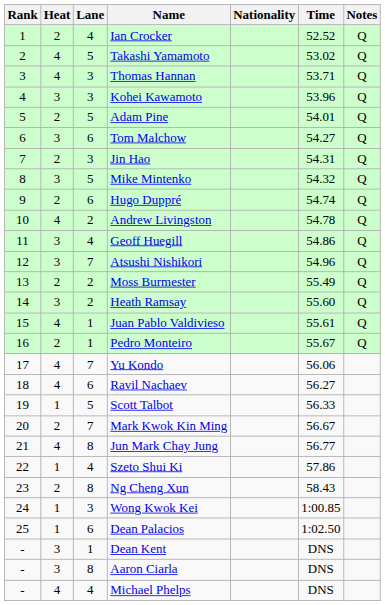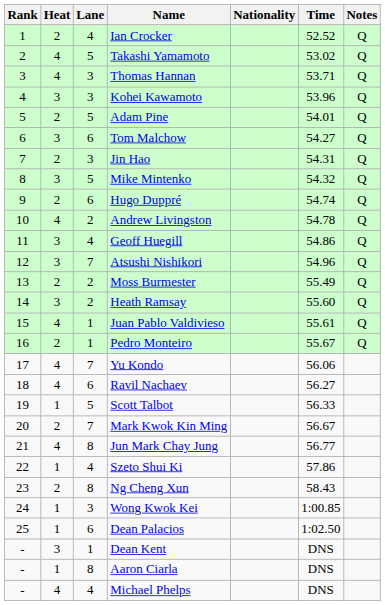 <table class="wikitable sortable" style="text-align:center">
 <tr>
 <th>Rank</th>
 <th>Heat</th>
 <th>Lane</th>
 <th>Name</th>
 <th>Nationality</th>
 <th>Time</th>
 <th>Notes</th>
 </tr>
 <tr bgcolor=ccffcc>
 <td>1</td>
 <td>2</td>
 <td>4</td>
 <td align=left><a href='#'>Ian Crocker</a></td>
 <td align=left></td>
 <td>52.52</td>
 <td>Q</td>
 </tr>
 <tr bgcolor=ccffcc>
 <td>2</td>
 <td>4</td>
 <td>5</td>
 <td align=left><a href='#'>Takashi Yamamoto</a></td>
 <td align=left></td>
 <td>53.02</td>
 <td>Q</td>
 </tr>
 <tr bgcolor=ccffcc>
 <td>3</td>
 <td>4</td>
 <td>3</td>
 <td align=left><a href='#'>Thomas Hannan</a></td>
 <td align=left></td>
 <td>53.71</td>
 <td>Q</td>
 </tr>
 <tr bgcolor=ccffcc>
 <td>4</td>
 <td>3</td>
 <td>3</td>
 <td align=left><a href='#'>Kohei Kawamoto</a></td>
 <td align=left></td>
 <td>53.96</td>
 <td>Q</td>
 </tr>
 <tr bgcolor=ccffcc>
 <td>5</td>
 <td>2</td>
 <td>5</td>
 <td align=left><a href='#'>Adam Pine</a></td>
 <td align=left></td>
 <td>54.01</td>
 <td>Q</td>
 </tr>
 <tr bgcolor=ccffcc>
 <td>6</td>
 <td>3</td>
 <td>6</td>
 <td align=left><a href='#'>Tom Malchow</a></td>
 <td align=left></td>
 <td>54.27</td>
 <td>Q</td>
 </tr>
 <tr bgcolor=ccffcc>
 <td>7</td>
 <td>2</td>
 <td>3</td>
 <td align=left><a href='#'>Jin Hao</a></td>
 <td align=left></td>
 <td>54.31</td>
 <td>Q</td>
 </tr>
 <tr bgcolor=ccffcc>
 <td>8</td>
 <td>3</td>
 <td>5</td>
 <td align=left><a href='#'>Mike Mintenko</a></td>
 <td align=left></td>
 <td>54.32</td>
 <td>Q</td>
 </tr>
 <tr bgcolor=ccffcc>
 <td>9</td>
 <td>2</td>
 <td>6</td>
 <td align=left><a href='#'>Hugo Duppré</a></td>
 <td align=left></td>
 <td>54.74</td>
 <td>Q</td>
 </tr>
 <tr bgcolor=ccffcc>
 <td>10</td>
 <td>4</td>
 <td>2</td>
 <td align=left><a href='#'>Andrew Livingston</a></td>
 <td align=left></td>
 <td>54.78</td>
 <td>Q</td>
 </tr>
 <tr bgcolor=ccffcc>
 <td>11</td>
 <td>3</td>
 <td>4</td>
 <td align=left><a href='#'>Geoff Huegill</a></td>
 <td align=left></td>
 <td>54.86</td>
 <td>Q</td>
 </tr>
 <tr bgcolor=ccffcc>
 <td>12</td>
 <td>3</td>
 <td>7</td>
 <td align=left><a href='#'>Atsushi Nishikori</a></td>
 <td align=left></td>
 <td>54.96</td>
 <td>Q</td>
 </tr>
 <tr bgcolor=ccffcc>
 <td>13</td>
 <td>2</td>
 <td>2</td>
 <td align=left><a href='#'>Moss Burmester</a></td>
 <td align=left></td>
 <td>55.49</td>
 <td>Q</td>
 </tr>
 <tr bgcolor=ccffcc>
 <td>14</td>
 <td>3</td>
 <td>2</td>
 <td align=left><a href='#'>Heath Ramsay</a></td>
 <td align=left></td>
 <td>55.60</td>
 <td>Q</td>
 </tr>
 <tr bgcolor=ccffcc>
 <td>15</td>
 <td>4</td>
 <td>1</td>
 <td align=left><a href='#'>Juan Pablo Valdivieso</a></td>
 <td align=left></td>
 <td>55.61</td>
 <td>Q</td>
 </tr>
 <tr bgcolor=ccffcc>
 <td>16</td>
 <td>2</td>
 <td>1</td>
 <td align=left><a href='#'>Pedro Monteiro</a></td>
 <td align=left></td>
 <td>55.67</td>
 <td>Q</td>
 </tr>
 <tr>
 <td>17</td>
 <td>4</td>
 <td>7</td>
 <td align=left><a href='#'>Yu Kondo</a></td>
 <td align=left></td>
 <td>56.06</td>
 <td></td>
 </tr>
 <tr>
 <td>18</td>
 <td>4</td>
 <td>6</td>
 <td align=left><a href='#'>Ravil Nachaev</a></td>
 <td align=left></td>
 <td>56.27</td>
 <td></td>
 </tr>
 <tr>
 <td>19</td>
 <td>1</td>
 <td>5</td>
 <td align=left><a href='#'>Scott Talbot</a></td>
 <td align=left></td>
 <td>56.33</td>
 <td></td>
 </tr>
 <tr>
 <td>20</td>
 <td>2</td>
 <td>7</td>
 <td align=left><a href='#'>Mark Kwok Kin Ming</a></td>
 <td align=left></td>
 <td>56.67</td>
 <td></td>
 </tr>
 <tr>
 <td>21</td>
 <td>4</td>
 <td>8</td>
 <td align=left><a href='#'>Jun Mark Chay Jung</a></td>
 <td align=left></td>
 <td>56.77</td>
 <td></td>
 </tr>
 <tr>
 <td>22</td>
 <td>1</td>
 <td>4</td>
 <td align=left><a href='#'>Szeto Shui Ki</a></td>
 <td align=left></td>
 <td>57.86</td>
 <td></td>
 </tr>
 <tr>
 <td>23</td>
 <td>2</td>
 <td>8</td>
 <td align=left><a href='#'>Ng Cheng Xun</a></td>
 <td align=left></td>
 <td>58.43</td>
 <td></td>
 </tr>
 <tr>
 <td>24</td>
 <td>1</td>
 <td>3</td>
 <td align=left><a href='#'>Wong Kwok Kei</a></td>
 <td align=left></td>
 <td>1:00.85</td>
 <td></td>
 </tr>
 <tr>
 <td>25</td>
 <td>1</td>
 <td>6</td>
 <td align=left><a href='#'>Dean Palacios</a></td>
 <td align=left></td>
 <td>1:02.50</td>
 <td></td>
 </tr>
 <tr>
 <td>-</td>
 <td>3</td>
 <td>1</td>
 <td align=left><a href='#'>Dean Kent</a></td>
 <td align=left></td>
 <td>DNS</td>
 <td></td>
 </tr>
 <tr>
 <td>-</td>
-<td>3</td>
+<td>1</td>
 <td>8</td>
 <td align=left><a href='#'>Aaron Ciarla</a></td>
 <td align=left></td>
 <td>DNS</td>
 <td></td>
 </tr>
 <tr>
 <td>-</td>
 <td>4</td>
 <td>4</td>
 <td align=left><a href='#'>Michael Phelps</a></td>
 <td align=left></td>
 <td>DNS</td>
 <td></td>
 </tr>
 </table>
